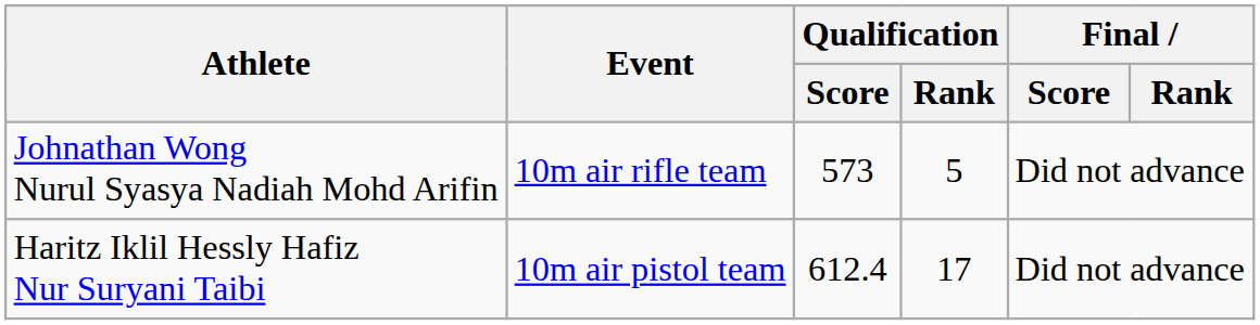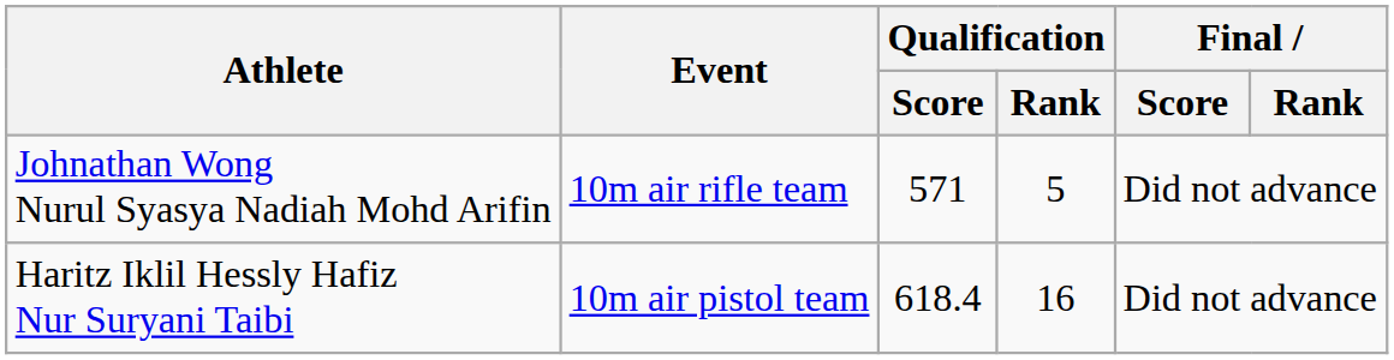 <table class="wikitable" style="font-size:90%;text-align:center">
 <tr>
 <th rowspan="2">Athlete</th>
 <th rowspan="2">Event</th>
 <th colspan="2">Qualification</th>
 <th colspan="2">Final / </th>
 </tr>
 <tr>
 <th>Score</th>
 <th>Rank</th>
 <th>Score</th>
 <th>Rank</th>
 </tr>
 <tr>
 <td align="left"><a href='#'>Johnathan Wong</a><br>Nurul Syasya Nadiah Mohd Arifin</td>
 <td align="left"><a href='#'>10m air rifle team</a></td>
-<td>573</td>
+<td>571</td>
 <td>5</td>
 <td colspan="2">Did not advance</td>
 </tr>
 <tr>
 <td align="left">Haritz Iklil Hessly Hafiz<br><a href='#'>Nur Suryani Taibi</a></td>
 <td align="left"><a href='#'>10m air pistol team</a></td>
-<td>612.4</td>
-<td>17</td>
+<td>618.4</td>
+<td>16</td>
 <td colspan="2">Did not advance</td>
 </tr>
 </table>
